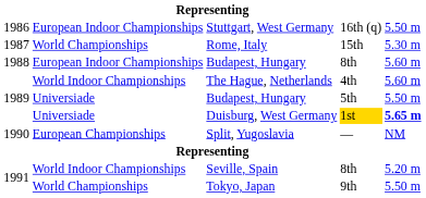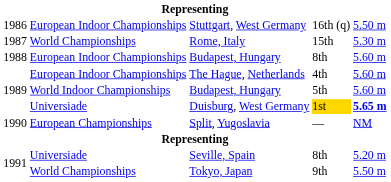 <table>
 <tr>
 <th colspan="5">Representing </th>
 </tr>
 <tr>
 <td>1986</td>
 <td><a href='#'>European Indoor Championships</a></td>
 <td><a href='#'>Stuttgart</a>, <a href='#'>West Germany</a></td>
 <td>16th (q)</td>
 <td><a href='#'>5.50 m</a></td>
 </tr>
 <tr>
 <td>1987</td>
 <td><a href='#'>World Championships</a></td>
 <td><a href='#'>Rome, Italy</a></td>
 <td>15th</td>
 <td><a href='#'>5.30 m</a></td>
 </tr>
 <tr>
 <td>1988</td>
 <td><a href='#'>European Indoor Championships</a></td>
 <td><a href='#'>Budapest, Hungary</a></td>
 <td>8th</td>
 <td><a href='#'>5.60 m</a></td>
 </tr>
 <tr>
 <td rowspan=3>1989</td>
-<td><a href='#'>World Indoor Championships</a></td>
+<td><a href='#'>European Indoor Championships</a></td>
 <td><a href='#'>The Hague</a>, <a href='#'>Netherlands</a></td>
 <td>4th</td>
 <td><a href='#'>5.60 m</a></td>
 </tr>
 <tr>
-<td><a href='#'>Universiade</a></td>
+<td><a href='#'>World Indoor Championships</a></td>
 <td><a href='#'>Budapest, Hungary</a></td>
 <td>5th</td>
-<td><a href='#'>5.50 m</a></td>
+<td><a href='#'>5.60 m</a></td>
 </tr>
 <tr>
 <td><a href='#'>Universiade</a></td>
 <td><a href='#'>Duisburg</a>, <a href='#'>West Germany</a></td>
 <td bgcolor="gold">1st</td>
 <td><a href='#'><strong>5.65 m</strong></a></td>
 </tr>
 <tr>
 <td>1990</td>
 <td><a href='#'>European Championships</a></td>
 <td><a href='#'>Split</a>, <a href='#'>Yugoslavia</a></td>
 <td>—</td>
 <td><a href='#'>NM</a></td>
 </tr>
 <tr>
 <th colspan="5">Representing </th>
 </tr>
 <tr>
 <td rowspan=2>1991</td>
-<td><a href='#'>World Indoor Championships</a></td>
+<td><a href='#'>Universiade</a></td>
 <td><a href='#'>Seville, Spain</a></td>
 <td>8th</td>
 <td><a href='#'>5.20 m</a></td>
 </tr>
 <tr>
 <td><a href='#'>World Championships</a></td>
 <td><a href='#'>Tokyo, Japan</a></td>
 <td>9th</td>
 <td><a href='#'>5.50 m</a></td>
 </tr>
 </table>
